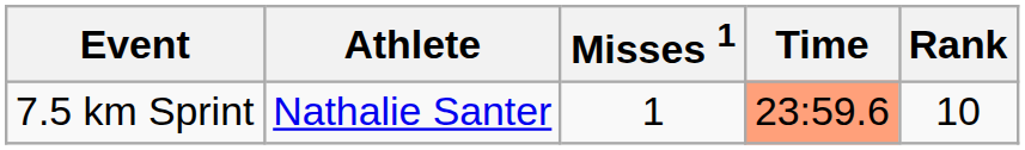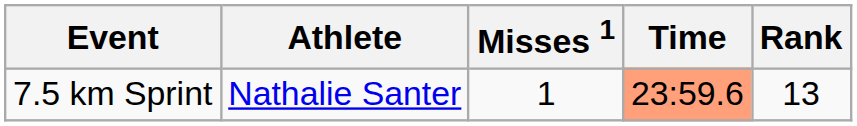 <table class="wikitable" style="font-size:90%">
 <tr>
 <th>Event</th>
 <th>Athlete</th>
 <th>Misses <sup>1</sup></th>
 <th>Time</th>
 <th>Rank</th>
 </tr>
 <tr>
 <td>7.5 km Sprint</td>
 <td><a href='#'>Nathalie Santer</a></td>
 <td align="center">1</td>
 <td align="center" style="background: lightsalmon;">23:59.6</td>
-<td align="center">10</td>
+<td align="center">13</td>
 </tr>
 </table>
